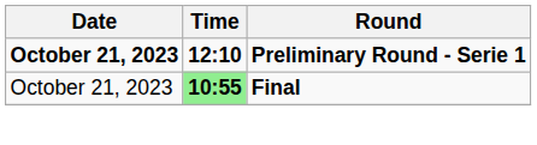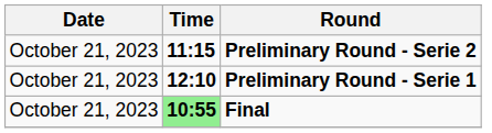 <table class="wikitable">
 <tr>
 <th>Date</th>
 <th>Time</th>
 <th>Round</th>
 </tr>
 <tr>
-<td><strong>October 21, 2023</strong></td>
+<td>October 21, 2023</td>
+<td><strong>11:15</strong></td>
+<td><strong>Preliminary Round - Serie 2</strong></td>
+</tr>
+<tr>
+<td>October 21, 2023</td>
 <td><strong>12:10</strong></td>
 <td><strong>Preliminary Round - Serie 1</strong></td>
 </tr>
 <tr>
 <td>October 21, 2023</td>
 <td style="background: lightgreen;"><strong>10:55</strong></td>
 <td><strong>Final</strong></td>
 </tr>
 <tr>
 </tr>
 </table>
